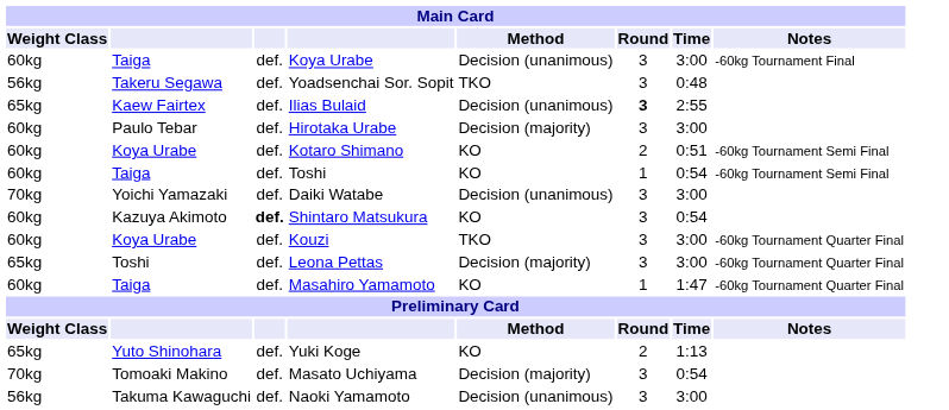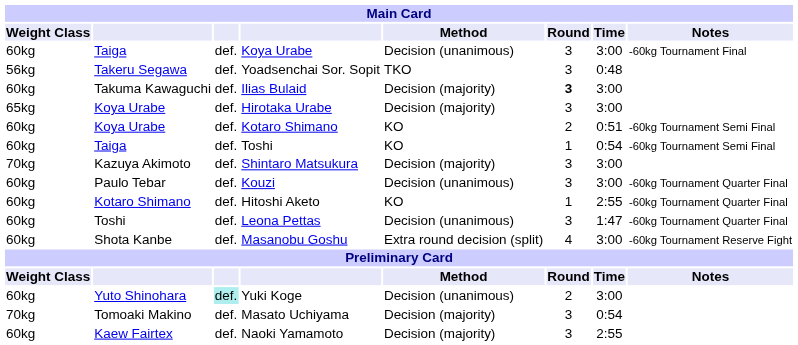 <table class="toccolours" style="font-size: 85%;">
 <tr>
 <th colspan="8" style="background-color: #ccf; color: #000080; text-align: center;"><strong>Main Card</strong></th>
 </tr>
 <tr>
 <th colspan="1" style="background-color: #E6E8FA; color: #000000; text-align: center;">Weight Class</th>
 <th colspan="1" style="background-color: #E6E8FA; color: #000000; text-align: center;"></th>
 <th colspan="1" style="background-color: #E6E8FA; color: #000000; text-align: center;"></th>
 <th colspan="1" style="background-color: #E6E8FA; color: #000000; text-align: center;"></th>
 <th colspan="1" style="background-color: #E6E8FA; color: #000000; text-align: center;">Method</th>
 <th colspan="1" style="background-color: #E6E8FA; color: #000000; text-align: center;">Round</th>
 <th colspan="1" style="background-color: #E6E8FA; color: #000000; text-align: center;">Time</th>
 <th colspan="1" style="background-color: #E6E8FA; color: #000000; text-align: center;">Notes</th>
 </tr>
 <tr>
 <td>60kg</td>
 <td> <a href='#'>Taiga</a></td>
 <td align=center>def.</td>
 <td> <a href='#'>Koya Urabe</a></td>
 <td>Decision (unanimous)</td>
 <td align=center>3</td>
 <td align=center>3:00</td>
 <td><small>-60kg Tournament Final</small></td>
 </tr>
 <tr>
 <td>56kg</td>
 <td> <a href='#'>Takeru Segawa</a></td>
 <td align=center>def.</td>
 <td> Yoadsenchai Sor. Sopit</td>
 <td>TKO</td>
 <td align=center>3</td>
 <td align=center>0:48</td>
 <td></td>
 </tr>
 <tr>
-<td>65kg</td>
-<td> <a href='#'>Kaew Fairtex</a></td>
+<td>60kg</td>
+<td> Takuma Kawaguchi</td>
 <td align=center>def.</td>
 <td> <a href='#'>Ilias Bulaid</a></td>
-<td>Decision (unanimous)</td>
+<td>Decision (majority)</td>
 <td align=center><strong>3</strong></td>
-<td align=center>2:55</td>
+<td align=center>3:00</td>
 <td></td>
 </tr>
 <tr>
-<td>60kg</td>
-<td> Paulo Tebar</td>
+<td>65kg</td>
+<td> <a href='#'>Koya Urabe</a></td>
 <td align=center>def.</td>
 <td> <a href='#'>Hirotaka Urabe</a></td>
 <td>Decision (majority)</td>
 <td align=center>3</td>
 <td align=center>3:00</td>
 <td></td>
 </tr>
 <tr>
 <td>60kg</td>
 <td> <a href='#'>Koya Urabe</a></td>
 <td align=center>def.</td>
 <td> <a href='#'>Kotaro Shimano</a></td>
 <td>KO</td>
 <td align=center>2</td>
 <td align=center>0:51</td>
 <td><small>-60kg Tournament Semi Final</small></td>
 </tr>
 <tr>
 <td>60kg</td>
 <td> <a href='#'>Taiga</a></td>
 <td align=center>def.</td>
 <td> Toshi</td>
 <td>KO</td>
 <td align=center>1</td>
 <td align=center>0:54</td>
 <td><small>-60kg Tournament Semi Final</small></td>
 </tr>
 <tr>
 <td>70kg</td>
-<td> Yoichi Yamazaki</td>
+<td> Kazuya Akimoto</td>
 <td align=center>def.</td>
-<td> Daiki Watabe</td>
-<td>Decision (unanimous)</td>
+<td> <a href='#'>Shintaro Matsukura</a></td>
+<td>Decision (majority)</td>
 <td align=center>3</td>
 <td align=center>3:00</td>
 <td></td>
 </tr>
 <tr>
 <td>60kg</td>
-<td> Kazuya Akimoto</td>
-<td align=center><strong>def.</strong></td>
-<td> <a href='#'>Shintaro Matsukura</a></td>
-<td>KO</td>
-<td align=center>3</td>
-<td align=center>0:54</td>
-<td></td>
-</tr>
-<tr>
-<td>60kg</td>
-<td> <a href='#'>Koya Urabe</a></td>
+<td> Paulo Tebar</td>
 <td align=center>def.</td>
 <td> <a href='#'>Kouzi</a></td>
-<td>TKO</td>
-<td align=center>3</td>
-<td align=center>3:00</td>
-<td><small>-60kg Tournament Quarter Final</small></td>
-</tr>
-<tr>
-<td>65kg</td>
-<td> Toshi</td>
-<td align=center>def.</td>
-<td> <a href='#'>Leona Pettas</a></td>
-<td>Decision (majority)</td>
+<td>Decision (unanimous)</td>
 <td align=center>3</td>
 <td align=center>3:00</td>
 <td><small>-60kg Tournament Quarter Final</small></td>
 </tr>
 <tr>
 <td>60kg</td>
-<td> <a href='#'>Taiga</a></td>
+<td> <a href='#'>Kotaro Shimano</a></td>
 <td align=center>def.</td>
-<td> <a href='#'>Masahiro Yamamoto</a></td>
+<td> Hitoshi Aketo</td>
 <td>KO</td>
 <td align=center>1</td>
+<td align=center>2:55</td>
+<td><small>-60kg Tournament Quarter Final</small></td>
+</tr>
+<tr>
+<td>60kg</td>
+<td> Toshi</td>
+<td align=center>def.</td>
+<td> <a href='#'>Leona Pettas</a></td>
+<td>Decision (unanimous)</td>
+<td align=center>3</td>
 <td align=center>1:47</td>
 <td><small>-60kg Tournament Quarter Final</small></td>
+</tr>
+<tr>
+<td>60kg</td>
+<td> Shota Kanbe</td>
+<td align=center>def.</td>
+<td> <a href='#'>Masanobu Goshu</a></td>
+<td>Extra round decision (split)</td>
+<td align=center>4</td>
+<td align=center>3:00</td>
+<td><small>-60kg Tournament Reserve Fight</small></td>
 </tr>
 <tr>
 <th colspan="8" style="background-color: #ccf; color: #000080; text-align: center;"><strong>Preliminary Card</strong></th>
 </tr>
 <tr>
 <th colspan="1" style="background-color: #E6E8FA; color: #000000; text-align: center;">Weight Class</th>
 <th colspan="1" style="background-color: #E6E8FA; color: #000000; text-align: center;"></th>
 <th colspan="1" style="background-color: #E6E8FA; color: #000000; text-align: center;"></th>
 <th colspan="1" style="background-color: #E6E8FA; color: #000000; text-align: center;"></th>
 <th colspan="1" style="background-color: #E6E8FA; color: #000000; text-align: center;">Method</th>
 <th colspan="1" style="background-color: #E6E8FA; color: #000000; text-align: center;">Round</th>
 <th colspan="1" style="background-color: #E6E8FA; color: #000000; text-align: center;">Time</th>
 <th colspan="1" style="background-color: #E6E8FA; color: #000000; text-align: center;">Notes</th>
 </tr>
 <tr>
-<td>65kg</td>
+<td>60kg</td>
 <td> <a href='#'>Yuto Shinohara</a></td>
-<td align=center>def.</td>
+<td align=center style="background: paleturquoise;">def.</td>
 <td> Yuki Koge</td>
-<td>KO</td>
+<td>Decision (unanimous)</td>
 <td align=center>2</td>
-<td align=center>1:13</td>
+<td align=center>3:00</td>
 <td></td>
 </tr>
 <tr>
 <td>70kg</td>
 <td> Tomoaki Makino</td>
 <td align=center>def.</td>
 <td> Masato Uchiyama</td>
 <td>Decision (majority)</td>
 <td align=center>3</td>
 <td align=center>0:54</td>
 <td></td>
 </tr>
 <tr>
-<td>56kg</td>
-<td> Takuma Kawaguchi</td>
+<td>60kg</td>
+<td> <a href='#'>Kaew Fairtex</a></td>
 <td align=center>def.</td>
 <td> Naoki Yamamoto</td>
-<td>Decision (unanimous)</td>
+<td>Decision (majority)</td>
 <td align=center>3</td>
-<td align=center>3:00</td>
+<td align=center>2:55</td>
 <td></td>
 </tr>
 <tr>
 </tr>
 </table>
